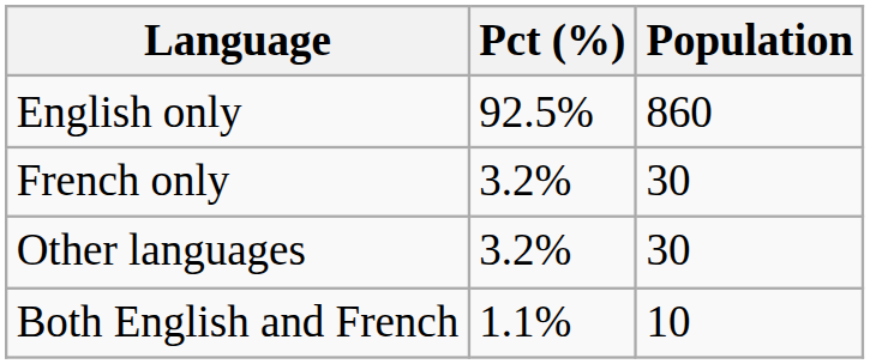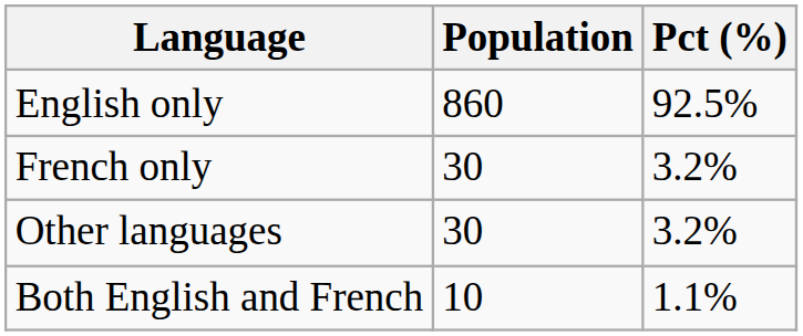 <table class="wikitable">
 <tr>
 <th>Language</th>
+<th>Population</th>
 <th>Pct (%)</th>
-<th>Population</th>
 </tr>
 <tr>
 <td>English only</td>
+<td>860</td>
 <td>92.5%</td>
-<td>860</td>
 </tr>
 <tr>
 <td>French only</td>
+<td>30</td>
 <td>3.2%</td>
-<td>30</td>
 </tr>
 <tr>
 <td>Other languages</td>
+<td>30</td>
 <td>3.2%</td>
-<td>30</td>
 </tr>
 <tr>
 <td>Both English and French</td>
+<td>10</td>
 <td>1.1%</td>
-<td>10</td>
 </tr>
 </table>
